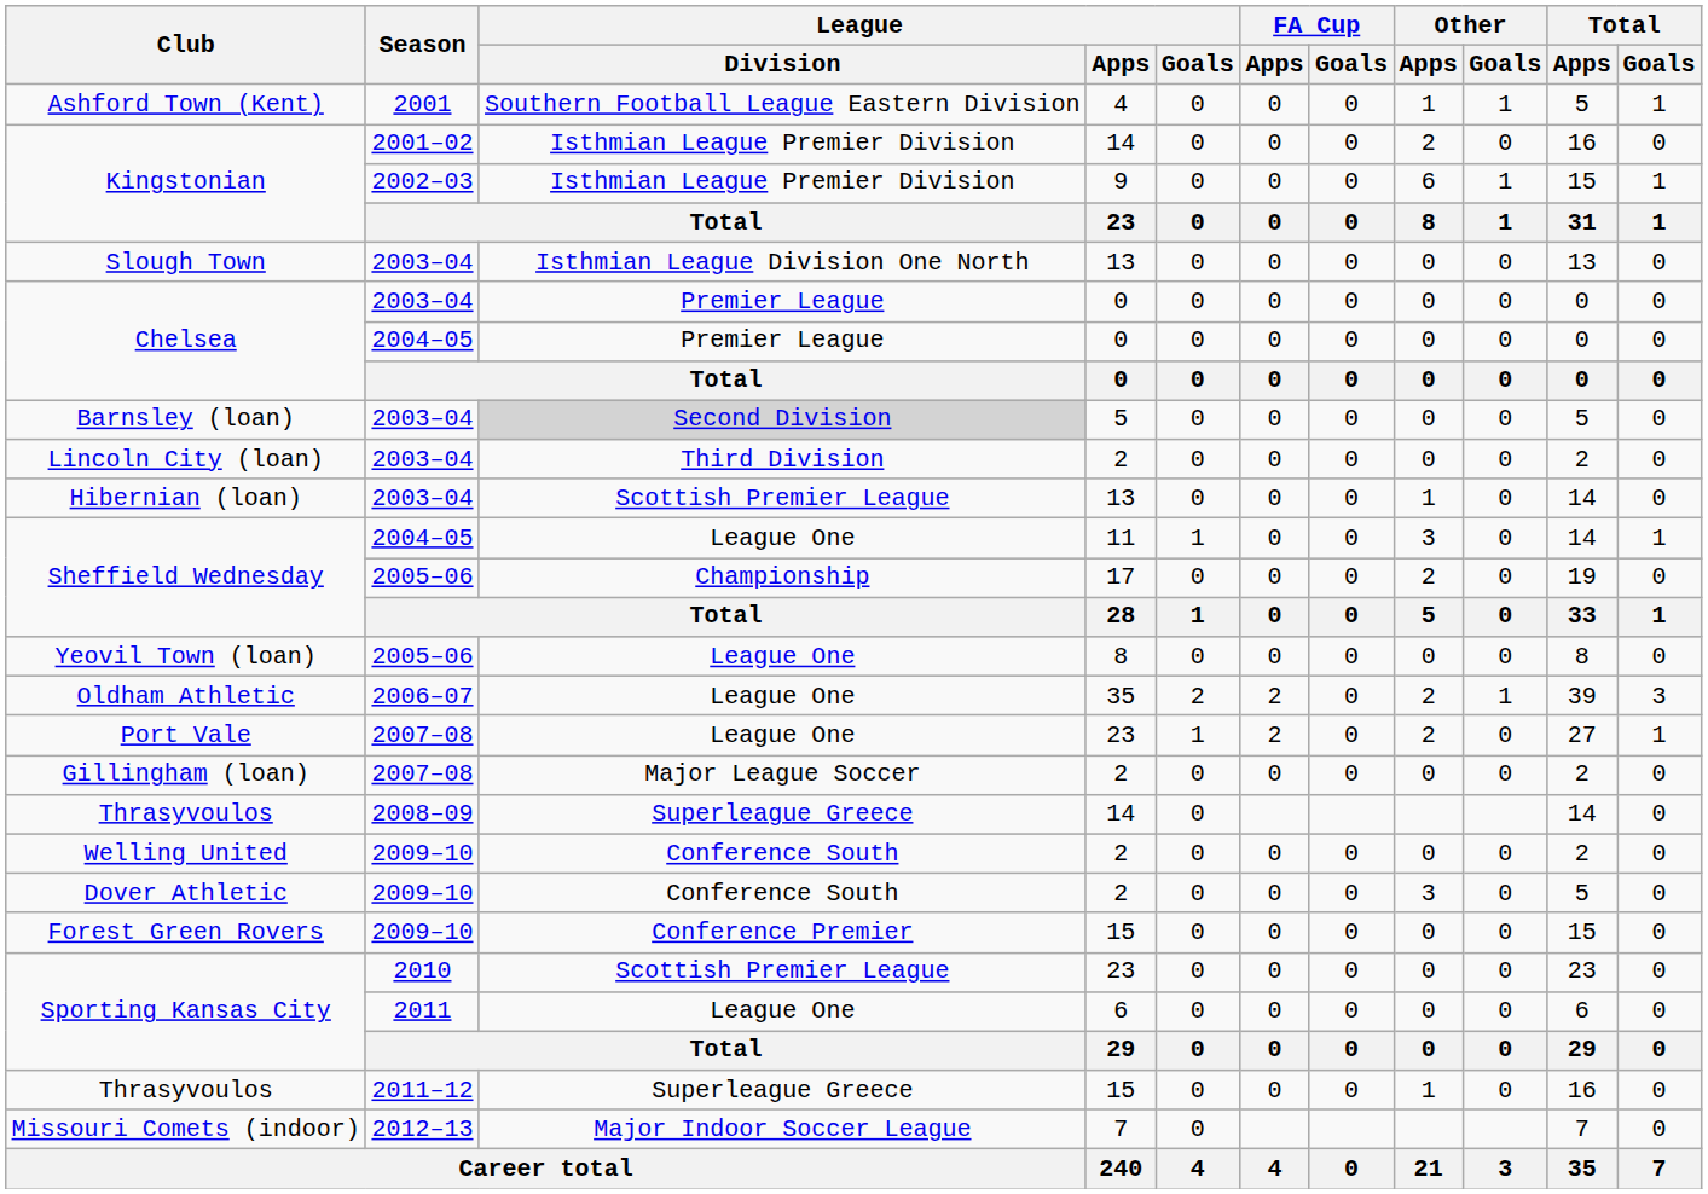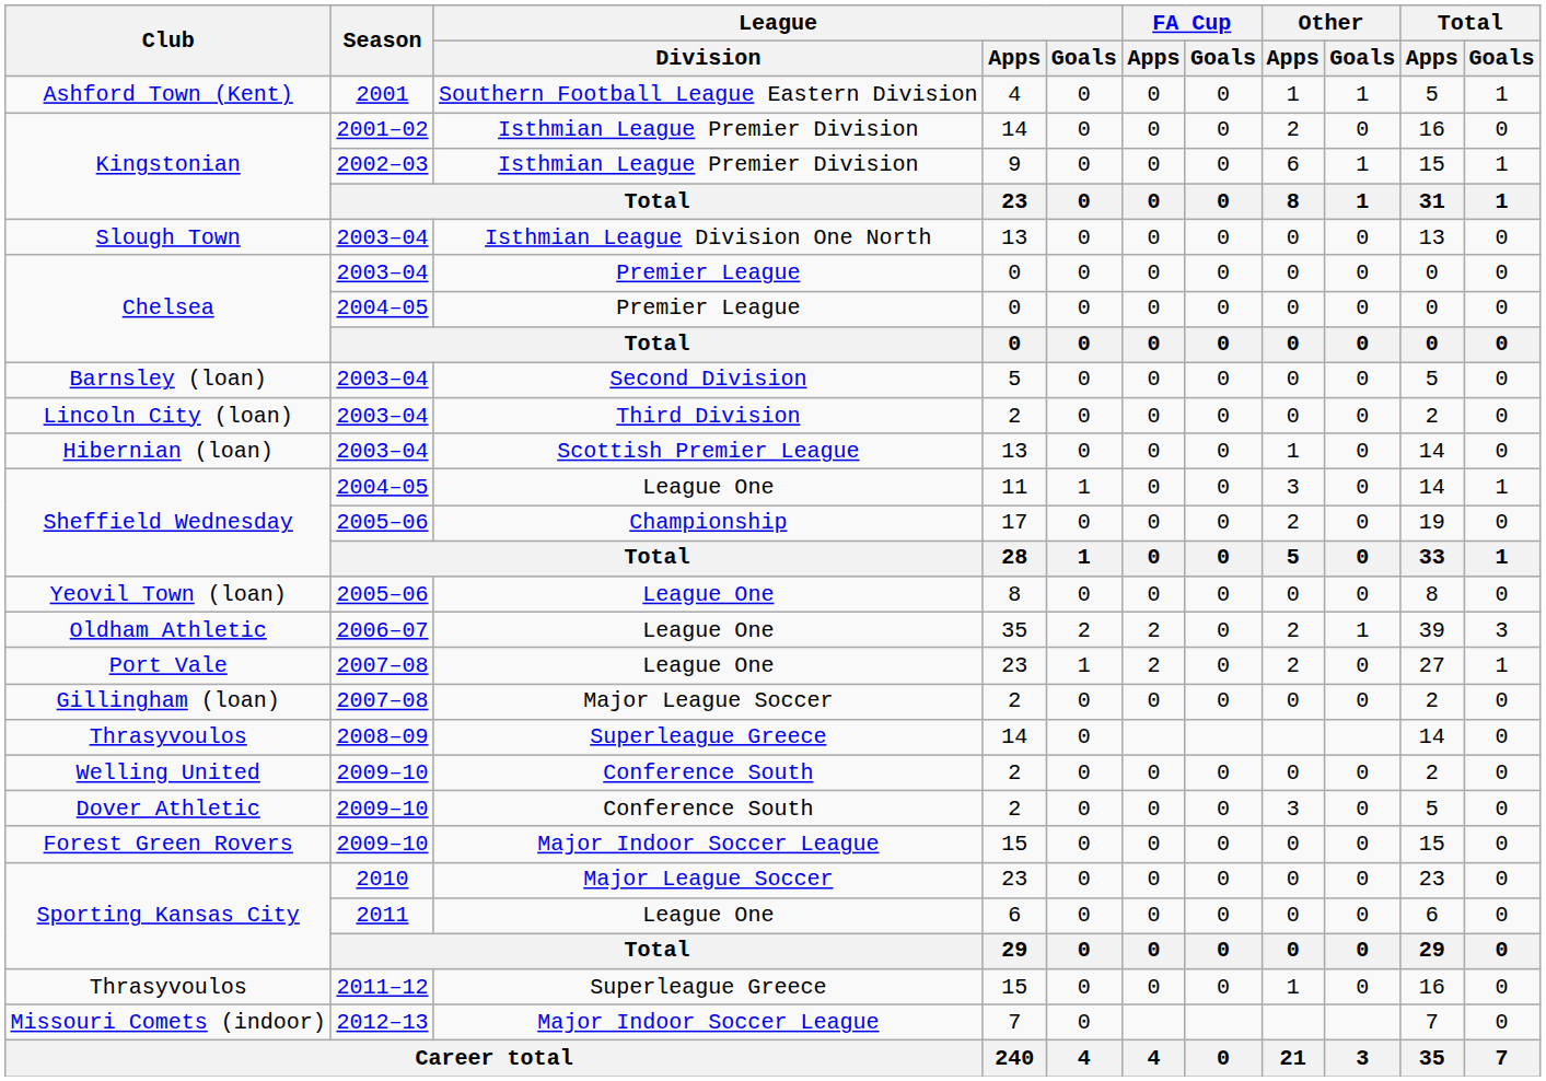 <table class="wikitable" style="text-align:center">
 <tr>
 <th rowspan="2">Club</th>
 <th rowspan="2">Season</th>
 <th colspan="3">League</th>
 <th colspan="2"><a href='#'>FA Cup</a></th>
 <th colspan="2">Other</th>
 <th colspan="2">Total</th>
 </tr>
 <tr>
 <th>Division</th>
 <th>Apps</th>
 <th>Goals</th>
 <th>Apps</th>
 <th>Goals</th>
 <th>Apps</th>
 <th>Goals</th>
 <th>Apps</th>
 <th>Goals</th>
 </tr>
 <tr>
 <td><a href='#'>Ashford Town (Kent)</a></td>
 <td><a href='#'>2001</a></td>
 <td><a href='#'>Southern Football League</a> Eastern Division</td>
 <td>4</td>
 <td>0</td>
 <td>0</td>
 <td>0</td>
 <td>1</td>
 <td>1</td>
 <td>5</td>
 <td>1</td>
 </tr>
 <tr>
 <td rowspan="3"><a href='#'>Kingstonian</a></td>
 <td><a href='#'>2001–02</a></td>
 <td><a href='#'>Isthmian League</a> Premier Division</td>
 <td>14</td>
 <td>0</td>
 <td>0</td>
 <td>0</td>
 <td>2</td>
 <td>0</td>
 <td>16</td>
 <td>0</td>
 </tr>
 <tr>
 <td><a href='#'>2002–03</a></td>
 <td><a href='#'>Isthmian League</a> Premier Division</td>
 <td>9</td>
 <td>0</td>
 <td>0</td>
 <td>0</td>
 <td>6</td>
 <td>1</td>
 <td>15</td>
 <td>1</td>
 </tr>
 <tr>
 <th colspan="2">Total</th>
 <th>23</th>
 <th>0</th>
 <th>0</th>
 <th>0</th>
 <th>8</th>
 <th>1</th>
 <th>31</th>
 <th>1</th>
 </tr>
 <tr>
 <td><a href='#'>Slough Town</a></td>
 <td><a href='#'>2003–04</a></td>
 <td><a href='#'>Isthmian League</a> Division One North</td>
 <td>13</td>
 <td>0</td>
 <td>0</td>
 <td>0</td>
 <td>0</td>
 <td>0</td>
 <td>13</td>
 <td>0</td>
 </tr>
 <tr>
 <td rowspan="3"><a href='#'>Chelsea</a></td>
 <td><a href='#'>2003–04</a></td>
 <td><a href='#'>Premier League</a></td>
 <td>0</td>
 <td>0</td>
 <td>0</td>
 <td>0</td>
 <td>0</td>
 <td>0</td>
 <td>0</td>
 <td>0</td>
 </tr>
 <tr>
 <td><a href='#'>2004–05</a></td>
 <td>Premier League</td>
 <td>0</td>
 <td>0</td>
 <td>0</td>
 <td>0</td>
 <td>0</td>
 <td>0</td>
 <td>0</td>
 <td>0</td>
 </tr>
 <tr>
 <th colspan="2">Total</th>
 <th>0</th>
 <th>0</th>
 <th>0</th>
 <th>0</th>
 <th>0</th>
 <th>0</th>
 <th>0</th>
 <th>0</th>
 </tr>
 <tr>
 <td><a href='#'>Barnsley</a> (loan)</td>
 <td><a href='#'>2003–04</a></td>
-<td style="background: lightgrey;"><a href='#'>Second Division</a></td>
+<td><a href='#'>Second Division</a></td>
 <td>5</td>
 <td>0</td>
 <td>0</td>
 <td>0</td>
 <td>0</td>
 <td>0</td>
 <td>5</td>
 <td>0</td>
 </tr>
 <tr>
 <td><a href='#'>Lincoln City</a> (loan)</td>
 <td><a href='#'>2003–04</a></td>
 <td><a href='#'>Third Division</a></td>
 <td>2</td>
 <td>0</td>
 <td>0</td>
 <td>0</td>
 <td>0</td>
 <td>0</td>
 <td>2</td>
 <td>0</td>
 </tr>
 <tr>
 <td><a href='#'>Hibernian</a> (loan)</td>
 <td><a href='#'>2003–04</a></td>
 <td><a href='#'>Scottish Premier League</a></td>
 <td>13</td>
 <td>0</td>
 <td>0</td>
 <td>0</td>
 <td>1</td>
 <td>0</td>
 <td>14</td>
 <td>0</td>
 </tr>
 <tr>
 <td rowspan="3"><a href='#'>Sheffield Wednesday</a></td>
 <td><a href='#'>2004–05</a></td>
 <td>League One</td>
 <td>11</td>
 <td>1</td>
 <td>0</td>
 <td>0</td>
 <td>3</td>
 <td>0</td>
 <td>14</td>
 <td>1</td>
 </tr>
 <tr>
 <td><a href='#'>2005–06</a></td>
 <td><a href='#'>Championship</a></td>
 <td>17</td>
 <td>0</td>
 <td>0</td>
 <td>0</td>
 <td>2</td>
 <td>0</td>
 <td>19</td>
 <td>0</td>
 </tr>
 <tr>
 <th colspan="2">Total</th>
 <th>28</th>
 <th>1</th>
 <th>0</th>
 <th>0</th>
 <th>5</th>
 <th>0</th>
 <th>33</th>
 <th>1</th>
 </tr>
 <tr>
 <td><a href='#'>Yeovil Town</a> (loan)</td>
 <td><a href='#'>2005–06</a></td>
 <td><a href='#'>League One</a></td>
 <td>8</td>
 <td>0</td>
 <td>0</td>
 <td>0</td>
 <td>0</td>
 <td>0</td>
 <td>8</td>
 <td>0</td>
 </tr>
 <tr>
 <td><a href='#'>Oldham Athletic</a></td>
 <td><a href='#'>2006–07</a></td>
 <td>League One</td>
 <td>35</td>
 <td>2</td>
 <td>2</td>
 <td>0</td>
 <td>2</td>
 <td>1</td>
 <td>39</td>
 <td>3</td>
 </tr>
 <tr>
 <td><a href='#'>Port Vale</a></td>
 <td><a href='#'>2007–08</a></td>
 <td>League One</td>
 <td>23</td>
 <td>1</td>
 <td>2</td>
 <td>0</td>
 <td>2</td>
 <td>0</td>
 <td>27</td>
 <td>1</td>
 </tr>
 <tr>
 <td><a href='#'>Gillingham</a> (loan)</td>
 <td><a href='#'>2007–08</a></td>
 <td>Major League Soccer</td>
 <td>2</td>
 <td>0</td>
 <td>0</td>
 <td>0</td>
 <td>0</td>
 <td>0</td>
 <td>2</td>
 <td>0</td>
 </tr>
 <tr>
 <td><a href='#'>Thrasyvoulos</a></td>
 <td><a href='#'>2008–09</a></td>
 <td><a href='#'>Superleague Greece</a></td>
 <td>14</td>
 <td>0</td>
 <td></td>
 <td></td>
 <td></td>
 <td></td>
 <td>14</td>
 <td>0</td>
 </tr>
 <tr>
 <td><a href='#'>Welling United</a></td>
 <td><a href='#'>2009–10</a></td>
 <td><a href='#'>Conference South</a></td>
 <td>2</td>
 <td>0</td>
 <td>0</td>
 <td>0</td>
 <td>0</td>
 <td>0</td>
 <td>2</td>
 <td>0</td>
 </tr>
 <tr>
 <td><a href='#'>Dover Athletic</a></td>
 <td><a href='#'>2009–10</a></td>
 <td>Conference South</td>
 <td>2</td>
 <td>0</td>
 <td>0</td>
 <td>0</td>
 <td>3</td>
 <td>0</td>
 <td>5</td>
 <td>0</td>
 </tr>
 <tr>
 <td><a href='#'>Forest Green Rovers</a></td>
 <td><a href='#'>2009–10</a></td>
-<td><a href='#'>Conference Premier</a></td>
+<td><a href='#'>Major Indoor Soccer League</a></td>
 <td>15</td>
 <td>0</td>
 <td>0</td>
 <td>0</td>
 <td>0</td>
 <td>0</td>
 <td>15</td>
 <td>0</td>
 </tr>
 <tr>
 <td rowspan="3"><a href='#'>Sporting Kansas City</a></td>
 <td><a href='#'>2010</a></td>
-<td><a href='#'>Scottish Premier League</a></td>
+<td><a href='#'>Major League Soccer</a></td>
 <td>23</td>
 <td>0</td>
 <td>0</td>
 <td>0</td>
 <td>0</td>
 <td>0</td>
 <td>23</td>
 <td>0</td>
 </tr>
 <tr>
 <td><a href='#'>2011</a></td>
 <td>League One</td>
 <td>6</td>
 <td>0</td>
 <td>0</td>
 <td>0</td>
 <td>0</td>
 <td>0</td>
 <td>6</td>
 <td>0</td>
 </tr>
 <tr>
 <th colspan="2">Total</th>
 <th>29</th>
 <th>0</th>
 <th>0</th>
 <th>0</th>
 <th>0</th>
 <th>0</th>
 <th>29</th>
 <th>0</th>
 </tr>
 <tr>
 <td>Thrasyvoulos</td>
 <td><a href='#'>2011–12</a></td>
 <td>Superleague Greece</td>
 <td>15</td>
 <td>0</td>
 <td>0</td>
 <td>0</td>
 <td>1</td>
 <td>0</td>
 <td>16</td>
 <td>0</td>
 </tr>
 <tr>
 <td><a href='#'>Missouri Comets</a> (indoor)</td>
 <td><a href='#'>2012–13</a></td>
 <td><a href='#'>Major Indoor Soccer League</a></td>
 <td>7</td>
 <td>0</td>
 <td></td>
 <td></td>
 <td></td>
 <td></td>
 <td>7</td>
 <td>0</td>
 </tr>
 <tr>
 <th colspan="3">Career total</th>
 <th>240</th>
 <th>4</th>
 <th>4</th>
 <th>0</th>
 <th>21</th>
 <th>3</th>
 <th>35</th>
 <th>7</th>
 </tr>
 </table>
